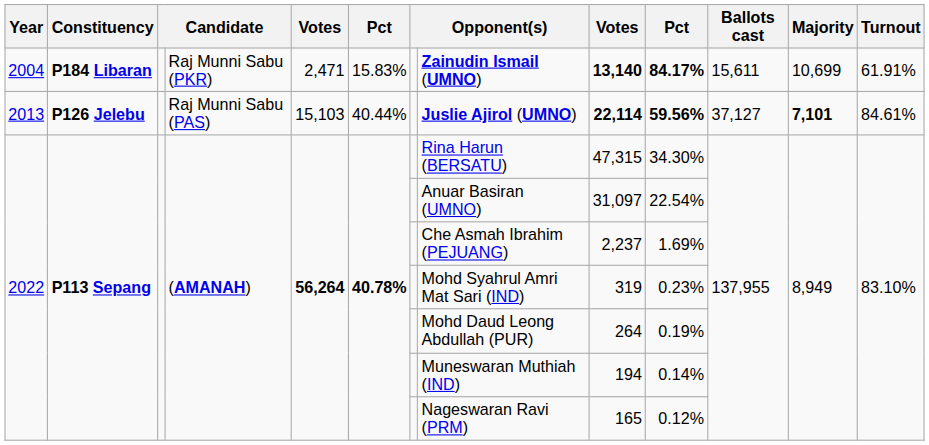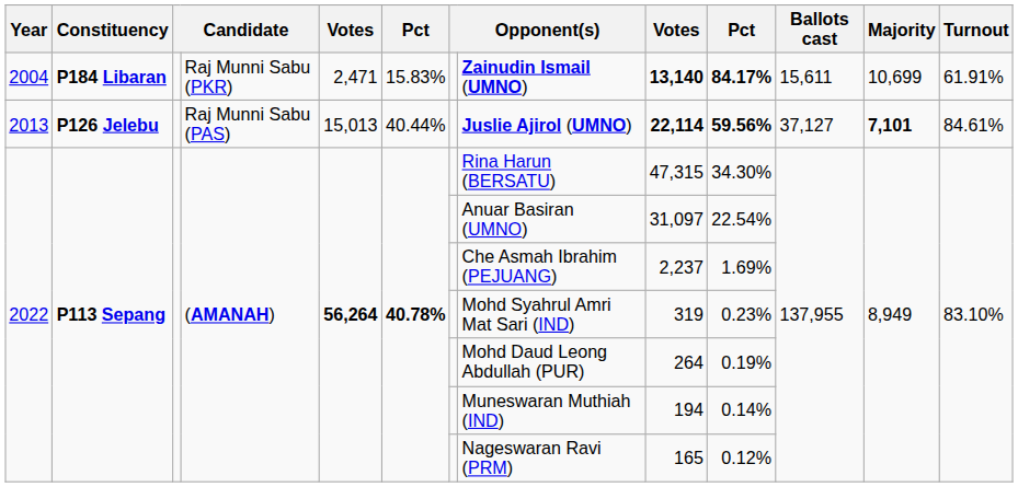 <table class="wikitable" style="margin:0.5em ; font-size:95%">
 <tr>
 <th>Year</th>
 <th>Constituency</th>
 <th colspan=2>Candidate</th>
 <th>Votes</th>
 <th>Pct</th>
 <th colspan=2>Opponent(s)</th>
 <th>Votes</th>
 <th>Pct</th>
 <th>Ballots cast</th>
 <th>Majority</th>
 <th>Turnout</th>
 </tr>
 <tr>
 <td><a href='#'>2004</a></td>
 <td><strong>P184 <a href='#'>Libaran</a></strong></td>
 <td></td>
 <td>Raj Munni Sabu (<a href='#'>PKR</a>)</td>
 <td align="right">2,471</td>
 <td>15.83%</td>
 <td></td>
 <td><strong><a href='#'>Zainudin Ismail</a></strong> (<a href='#'><strong>UMNO</strong></a>)</td>
 <td align="right"><strong>13,140</strong></td>
 <td><strong>84.17%</strong></td>
 <td>15,611</td>
 <td>10,699</td>
 <td>61.91%</td>
 </tr>
 <tr>
 <td><a href='#'>2013</a></td>
 <td><strong>P126 <a href='#'>Jelebu</a></strong></td>
 <td></td>
 <td>Raj Munni Sabu (<a href='#'>PAS</a>)</td>
-<td align="right">15,103</td>
+<td align="right">15,013</td>
 <td>40.44%</td>
 <td></td>
 <td><strong><a href='#'>Juslie Ajirol</a></strong> (<a href='#'><strong>UMNO</strong></a>)</td>
 <td align="right"><strong>22,114</strong></td>
 <td><strong>59.56%</strong></td>
 <td>37,127</td>
 <td><strong>7,101</strong></td>
 <td>84.61%</td>
 </tr>
 <tr>
 <td rowspan=7><a href='#'>2022</a></td>
 <td rowspan=7><strong>P113 <a href='#'>Sepang</a></strong></td>
 <td rowspan=7 ></td>
 <td rowspan=7><strong></strong> (<a href='#'><strong>AMANAH</strong></a>)</td>
 <td rowspan=7 align="right"><strong>56,264</strong></td>
 <td rowspan=7><strong>40.78%</strong></td>
 <td bgcolor=></td>
 <td><a href='#'>Rina Harun</a> (<a href='#'>BERSATU</a>)</td>
 <td align="right">47,315</td>
 <td>34.30%</td>
 <td rowspan=7>137,955</td>
 <td rowspan=7>8,949</td>
 <td rowspan=7>83.10%</td>
 </tr>
 <tr>
 <td></td>
 <td>Anuar Basiran (<a href='#'>UMNO</a>)</td>
 <td align="right">31,097</td>
 <td>22.54%</td>
 </tr>
 <tr>
 <td bgcolor=></td>
 <td>Che Asmah Ibrahim (<a href='#'>PEJUANG</a>)</td>
 <td align="right">2,237</td>
 <td align="right">1.69%</td>
 </tr>
 <tr>
 <td></td>
 <td>Mohd Syahrul Amri Mat Sari (<a href='#'>IND</a>)</td>
 <td align="right">319</td>
 <td align="right">0.23%</td>
 </tr>
 <tr>
 <td></td>
 <td>Mohd Daud Leong Abdullah (PUR)</td>
 <td align="right">264</td>
 <td align="right">0.19%</td>
 </tr>
 <tr>
 <td></td>
 <td>Muneswaran Muthiah (<a href='#'>IND</a>)</td>
 <td align="right">194</td>
 <td align="right">0.14%</td>
 </tr>
 <tr>
 <td bgcolor=></td>
 <td>Nageswaran Ravi (<a href='#'>PRM</a>)</td>
 <td align="right">165</td>
 <td align="right">0.12%</td>
 </tr>
 </table>
